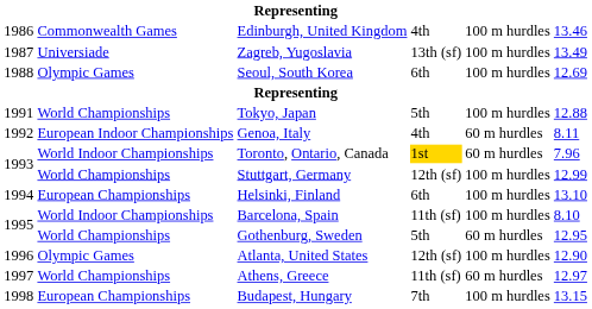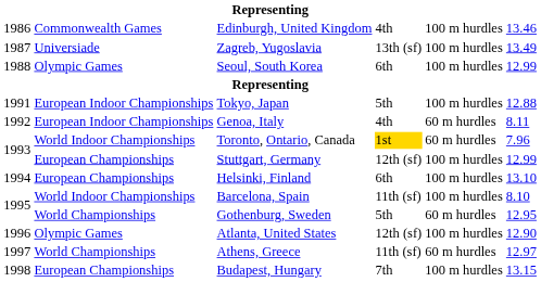 <table>
 <tr>
 <th colspan="6">Representing </th>
 </tr>
 <tr>
 <td>1986</td>
 <td><a href='#'>Commonwealth Games</a></td>
 <td><a href='#'>Edinburgh, United Kingdom</a></td>
 <td>4th</td>
 <td>100 m hurdles</td>
 <td><a href='#'>13.46</a></td>
 </tr>
 <tr>
 <td>1987</td>
 <td><a href='#'>Universiade</a></td>
 <td><a href='#'>Zagreb, Yugoslavia</a></td>
 <td>13th (sf)</td>
 <td>100 m hurdles</td>
 <td><a href='#'>13.49</a></td>
 </tr>
 <tr>
 <td>1988</td>
 <td><a href='#'>Olympic Games</a></td>
 <td><a href='#'>Seoul, South Korea</a></td>
 <td>6th</td>
 <td>100 m hurdles</td>
-<td><a href='#'>12.69</a></td>
+<td><a href='#'>12.99</a></td>
 </tr>
 <tr>
 <th colspan="6">Representing </th>
 </tr>
 <tr>
 <td>1991</td>
-<td><a href='#'>World Championships</a></td>
+<td><a href='#'>European Indoor Championships</a></td>
 <td><a href='#'>Tokyo, Japan</a></td>
 <td>5th</td>
 <td>100 m hurdles</td>
 <td><a href='#'>12.88</a></td>
 </tr>
 <tr>
 <td>1992</td>
 <td><a href='#'>European Indoor Championships</a></td>
 <td><a href='#'>Genoa, Italy</a></td>
 <td>4th</td>
 <td>60 m hurdles</td>
 <td><a href='#'>8.11</a></td>
 </tr>
 <tr>
 <td rowspan=2>1993</td>
 <td><a href='#'>World Indoor Championships</a></td>
 <td><a href='#'>Toronto</a>, <a href='#'>Ontario</a>, Canada</td>
 <td bgcolor="gold">1st</td>
 <td>60 m hurdles</td>
 <td><a href='#'>7.96</a></td>
 </tr>
 <tr>
-<td><a href='#'>World Championships</a></td>
+<td><a href='#'>European Championships</a></td>
 <td><a href='#'>Stuttgart, Germany</a></td>
 <td>12th (sf)</td>
 <td>100 m hurdles</td>
 <td><a href='#'>12.99</a></td>
 </tr>
 <tr>
 <td>1994</td>
 <td><a href='#'>European Championships</a></td>
 <td><a href='#'>Helsinki, Finland</a></td>
 <td>6th</td>
 <td>100 m hurdles</td>
 <td><a href='#'>13.10</a></td>
 </tr>
 <tr>
 <td rowspan=2>1995</td>
 <td><a href='#'>World Indoor Championships</a></td>
 <td><a href='#'>Barcelona, Spain</a></td>
 <td>11th (sf)</td>
 <td>100 m hurdles</td>
 <td><a href='#'>8.10</a></td>
 </tr>
 <tr>
 <td><a href='#'>World Championships</a></td>
 <td><a href='#'>Gothenburg, Sweden</a></td>
 <td>5th</td>
 <td>60 m hurdles</td>
 <td><a href='#'>12.95</a></td>
 </tr>
 <tr>
 <td>1996</td>
 <td><a href='#'>Olympic Games</a></td>
 <td><a href='#'>Atlanta, United States</a></td>
 <td>12th (sf)</td>
 <td>100 m hurdles</td>
 <td><a href='#'>12.90</a></td>
 </tr>
 <tr>
 <td>1997</td>
 <td><a href='#'>World Championships</a></td>
 <td><a href='#'>Athens, Greece</a></td>
 <td>11th (sf)</td>
 <td>60 m hurdles</td>
 <td><a href='#'>12.97</a></td>
 </tr>
 <tr>
 <td>1998</td>
 <td><a href='#'>European Championships</a></td>
 <td><a href='#'>Budapest, Hungary</a></td>
 <td>7th</td>
 <td>100 m hurdles</td>
 <td><a href='#'>13.15</a></td>
 </tr>
 </table>
